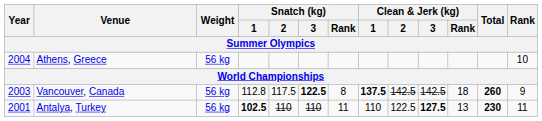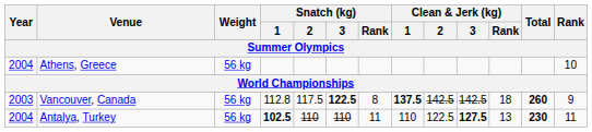 <table class = "wikitable" style="text-align:center;">
 <tr>
 <th rowspan=2 width=40>Year</th>
 <th rowspan=2 width=250>Venue</th>
 <th rowspan=2 width=60>Weight</th>
 <th colspan=4>Snatch (kg)</th>
 <th colspan=4>Clean & Jerk (kg)</th>
 <th rowspan=2 width=40>Total</th>
 <th rowspan=2 width=40>Rank</th>
 </tr>
 <tr>
 <th width=40>1</th>
 <th width=40>2</th>
 <th width=40>3</th>
 <th width=40>Rank</th>
 <th width=40>1</th>
 <th width=40>2</th>
 <th width=40>3</th>
 <th width=40>Rank</th>
 </tr>
 <tr>
 <th colspan=13><a href='#'>Summer Olympics</a></th>
 </tr>
 <tr>
 <td><a href='#'>2004</a></td>
 <td align=left> <a href='#'>Athens</a>, <a href='#'>Greece</a></td>
 <td><a href='#'>56 kg</a></td>
 <td></td>
 <td></td>
 <td></td>
 <td></td>
 <td></td>
 <td></td>
 <td></td>
 <td></td>
 <td></td>
 <td>10</td>
 </tr>
 <tr>
 <th colspan=13><a href='#'>World Championships</a></th>
 </tr>
 <tr>
 <td><a href='#'>2003</a></td>
 <td align=left> <a href='#'>Vancouver</a>, <a href='#'>Canada</a></td>
 <td><a href='#'>56 kg</a></td>
 <td>112.8</td>
 <td>117.5</td>
 <td><strong>122.5</strong></td>
 <td>8</td>
 <td><strong>137.5</strong></td>
 <td><s>142.5</s></td>
 <td><s>142.5</s></td>
 <td>18</td>
 <td><strong>260</strong></td>
 <td>9</td>
 </tr>
 <tr>
-<td><a href='#'>2001</a></td>
+<td><a href='#'>2004</a></td>
 <td align=left> <a href='#'>Antalya</a>, <a href='#'>Turkey</a></td>
 <td><a href='#'>56 kg</a></td>
 <td><strong>102.5</strong></td>
 <td><s>110</s></td>
 <td><s>110</s></td>
 <td>11</td>
 <td>110</td>
 <td>122.5</td>
 <td><strong>127.5</strong></td>
 <td>13</td>
 <td><strong>230</strong></td>
 <td>11</td>
 </tr>
 </table>
